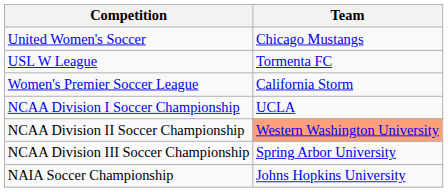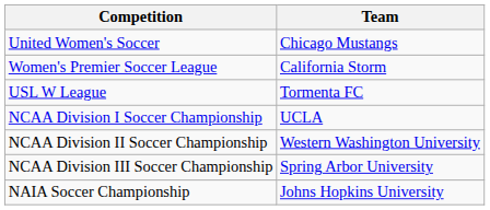 <table class="wikitable">
 <tr>
 <th scope="col">Competition</th>
 <th scope="col">Team</th>
 </tr>
 <tr>
 <td><a href='#'>United Women's Soccer</a></td>
 <td><a href='#'>Chicago Mustangs</a></td>
 </tr>
 <tr>
+<td><a href='#'>Women's Premier Soccer League</a></td>
+<td><a href='#'>California Storm</a></td>
+</tr>
+<tr>
 <td><a href='#'>USL W League</a></td>
 <td><a href='#'>Tormenta FC</a></td>
-</tr>
-<tr>
-<td><a href='#'>Women's Premier Soccer League</a></td>
-<td><a href='#'>California Storm</a></td>
 </tr>
 <tr>
 <td><a href='#'>NCAA Division I Soccer Championship</a></td>
 <td><a href='#'>UCLA</a></td>
 </tr>
 <tr>
 <td>NCAA Division II Soccer Championship</td>
-<td style="background: lightsalmon;"><a href='#'>Western Washington University</a></td>
+<td><a href='#'>Western Washington University</a></td>
 </tr>
 <tr>
 <td>NCAA Division III Soccer Championship</td>
 <td><a href='#'>Spring Arbor University</a></td>
 </tr>
 <tr>
 <td>NAIA Soccer Championship</td>
 <td><a href='#'>Johns Hopkins University</a></td>
 </tr>
 </table>
